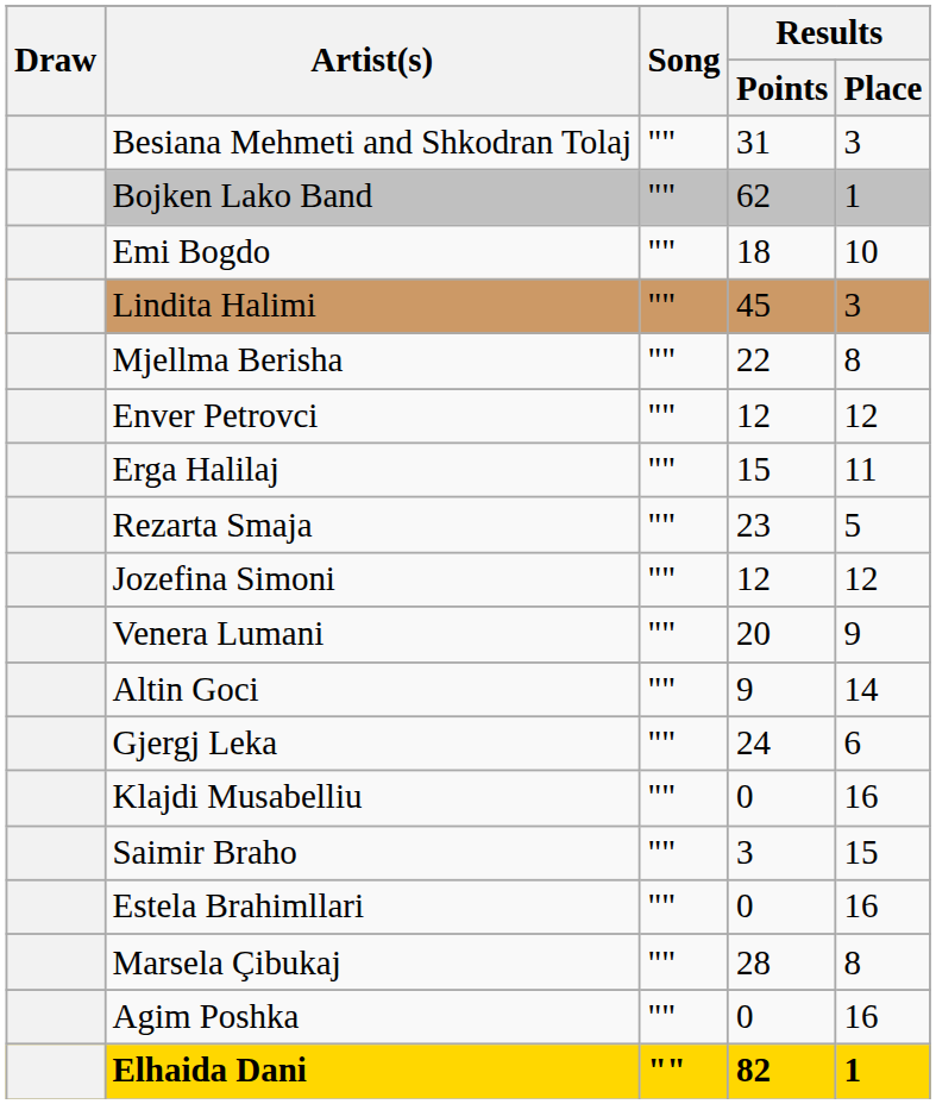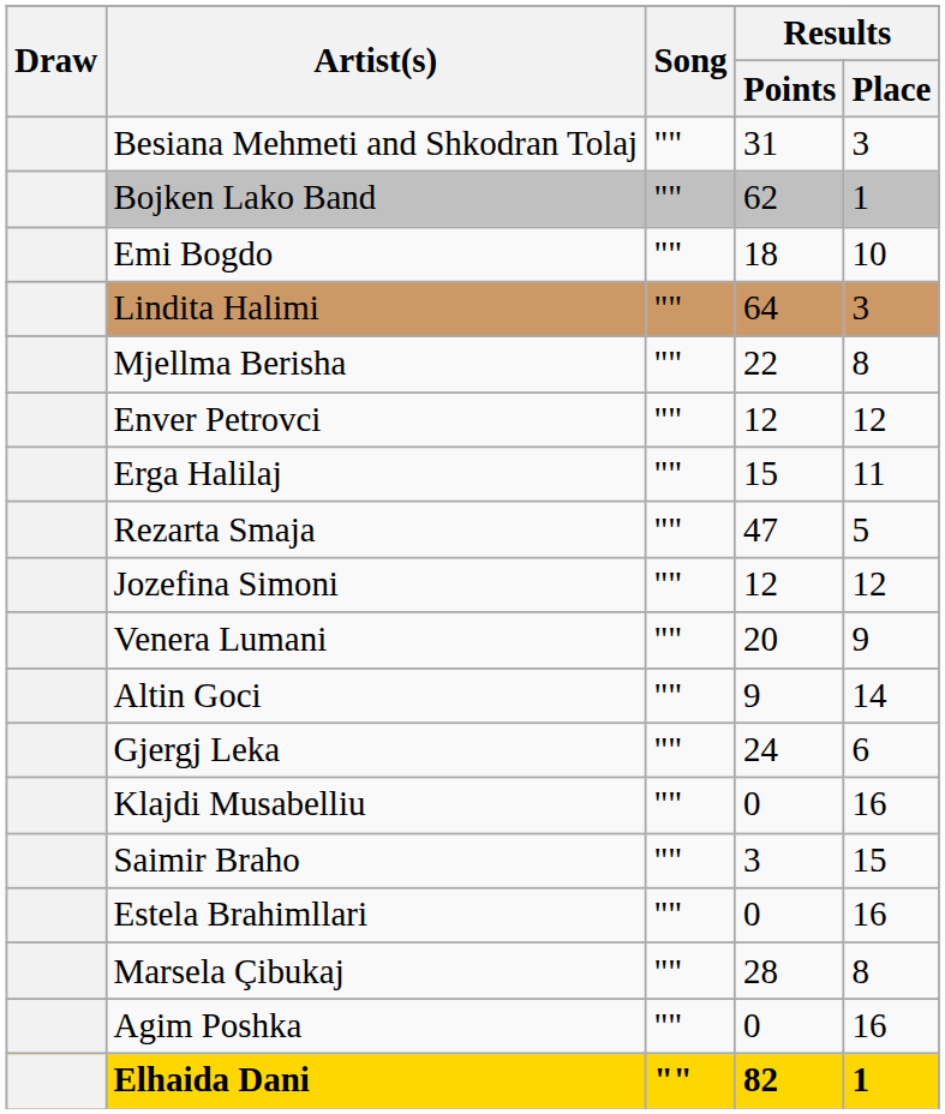 <table class="sortable wikitable plainrowheaders" style="margin: 1em auto 1em auto;">
 <tr>
 </tr>
 <tr>
 <th scope=col rowspan="2">Draw</th>
 <th scope=col rowspan="2">Artist(s)</th>
 <th scope=col rowspan="2">Song</th>
 <th colspan="3">Results</th>
 </tr>
 <tr>
 <th scope=col>Points</th>
 <th scope=col>Place</th>
 </tr>
 <tr>
 <th scope="row"></th>
 <td>Besiana Mehmeti and Shkodran Tolaj</td>
 <td>""</td>
 <td>31</td>
 <td>3</td>
 </tr>
 <tr bgcolor="silver">
 <th scope="row"></th>
 <td>Bojken Lako Band</td>
 <td>""</td>
 <td>62</td>
 <td>1</td>
 </tr>
 <tr>
 <th scope="row"></th>
 <td>Emi Bogdo</td>
 <td>""</td>
 <td>18</td>
 <td>10</td>
 </tr>
 <tr bgcolor="cc9966">
 <th scope="row"></th>
 <td>Lindita Halimi</td>
 <td>""</td>
-<td>45</td>
+<td>64</td>
 <td>3</td>
 </tr>
 <tr>
 <th scope="row"></th>
 <td>Mjellma Berisha</td>
 <td>""</td>
 <td>22</td>
 <td>8</td>
 </tr>
 <tr>
 <th scope="row"></th>
 <td>Enver Petrovci</td>
 <td>""</td>
 <td>12</td>
 <td>12</td>
 </tr>
 <tr>
 <th scope="row"></th>
 <td>Erga Halilaj</td>
 <td>""</td>
 <td>15</td>
 <td>11</td>
 </tr>
 <tr>
 <th scope="row"></th>
 <td>Rezarta Smaja</td>
 <td>""</td>
-<td>23</td>
+<td>47</td>
 <td>5</td>
 </tr>
 <tr>
 <th scope="row"></th>
 <td>Jozefina Simoni</td>
 <td>""</td>
 <td>12</td>
 <td>12</td>
 </tr>
 <tr>
 <th scope="row"></th>
 <td>Venera Lumani</td>
 <td>""</td>
 <td>20</td>
 <td>9</td>
 </tr>
 <tr>
 <th scope="row"></th>
 <td>Altin Goci</td>
 <td>""</td>
 <td>9</td>
 <td>14</td>
 </tr>
 <tr>
 <th scope="row"></th>
 <td>Gjergj Leka</td>
 <td>""</td>
 <td>24</td>
 <td>6</td>
 </tr>
 <tr>
 <th scope="row"></th>
 <td>Klajdi Musabelliu</td>
 <td>""</td>
 <td>0</td>
 <td>16</td>
 </tr>
 <tr>
 <th scope="row"></th>
 <td>Saimir Braho</td>
 <td>""</td>
 <td>3</td>
 <td>15</td>
 </tr>
 <tr>
 <th scope="row"></th>
 <td>Estela Brahimllari</td>
 <td>""</td>
 <td>0</td>
 <td>16</td>
 </tr>
 <tr>
 <th scope="row"></th>
 <td>Marsela Çibukaj</td>
 <td>""</td>
 <td>28</td>
 <td>8</td>
 </tr>
 <tr>
 <th scope="row"></th>
 <td>Agim Poshka</td>
 <td>""</td>
 <td>0</td>
 <td>16</td>
 </tr>
 <tr bgcolor="gold">
 <th scope="row"></th>
 <td><strong>Elhaida Dani</strong></td>
 <td><strong>""</strong></td>
 <td><strong>82</strong></td>
 <td><strong>1</strong></td>
 </tr>
 </table>
